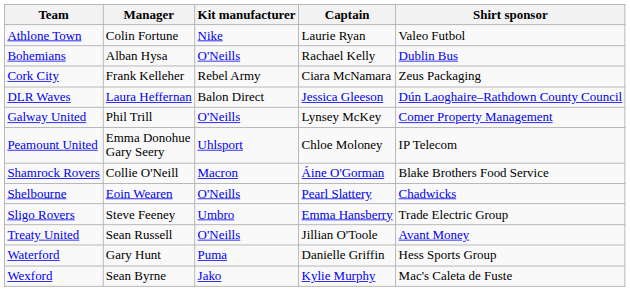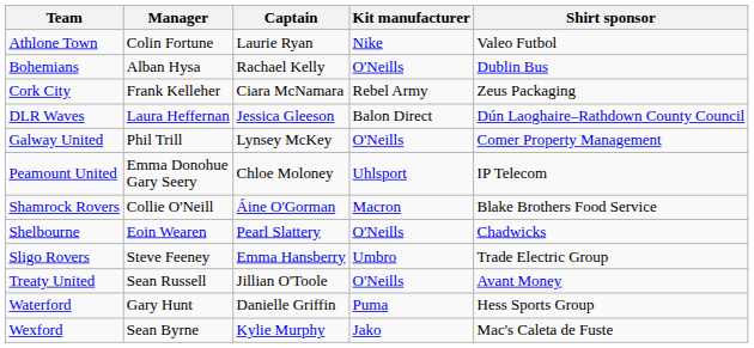 <table class="wikitable sortable" style="text-align: left;">
 <tr>
 <th>Team</th>
 <th>Manager</th>
+<th>Captain</th>
 <th>Kit manufacturer</th>
-<th>Captain</th>
 <th>Shirt sponsor</th>
 </tr>
 <tr>
 <td><a href='#'>Athlone Town</a></td>
 <td> Colin Fortune</td>
+<td> Laurie Ryan</td>
 <td><a href='#'>Nike</a></td>
-<td> Laurie Ryan</td>
 <td>Valeo Futbol</td>
 </tr>
 <tr>
 <td><a href='#'>Bohemians</a></td>
 <td> Alban Hysa</td>
+<td> Rachael Kelly</td>
 <td><a href='#'>O'Neills</a></td>
-<td> Rachael Kelly</td>
 <td><a href='#'>Dublin Bus</a></td>
 </tr>
 <tr>
 <td><a href='#'>Cork City</a></td>
 <td> Frank Kelleher</td>
+<td> Ciara McNamara</td>
 <td>Rebel Army</td>
-<td> Ciara McNamara</td>
 <td>Zeus Packaging</td>
 </tr>
 <tr>
 <td><a href='#'>DLR Waves</a></td>
 <td> <a href='#'>Laura Heffernan</a></td>
+<td> <a href='#'>Jessica Gleeson</a></td>
 <td>Balon Direct</td>
-<td> <a href='#'>Jessica Gleeson</a></td>
 <td><a href='#'>Dún Laoghaire–Rathdown County Council</a></td>
 </tr>
 <tr>
 <td><a href='#'>Galway United</a></td>
 <td> Phil Trill</td>
+<td> Lynsey McKey</td>
 <td><a href='#'>O'Neills</a></td>
-<td> Lynsey McKey</td>
 <td><a href='#'>Comer Property Management</a></td>
 </tr>
 <tr>
 <td><a href='#'>Peamount United</a></td>
 <td> Emma Donohue<br> Gary Seery</td>
+<td> Chloe Moloney</td>
 <td><a href='#'>Uhlsport</a></td>
-<td> Chloe Moloney</td>
 <td>IP Telecom</td>
 </tr>
 <tr>
 <td><a href='#'>Shamrock Rovers</a></td>
 <td> Collie O'Neill</td>
+<td> <a href='#'>Áine O'Gorman</a></td>
 <td><a href='#'>Macron</a></td>
-<td> <a href='#'>Áine O'Gorman</a></td>
 <td>Blake Brothers Food Service</td>
 </tr>
 <tr>
 <td><a href='#'>Shelbourne</a></td>
 <td> <a href='#'>Eoin Wearen</a></td>
+<td> <a href='#'>Pearl Slattery</a></td>
 <td><a href='#'>O'Neills</a></td>
-<td> <a href='#'>Pearl Slattery</a></td>
 <td><a href='#'>Chadwicks</a></td>
 </tr>
 <tr>
 <td><a href='#'>Sligo Rovers</a></td>
 <td> Steve Feeney</td>
+<td> <a href='#'>Emma Hansberry</a></td>
 <td><a href='#'>Umbro</a></td>
-<td> <a href='#'>Emma Hansberry</a></td>
 <td>Trade Electric Group</td>
 </tr>
 <tr>
 <td><a href='#'>Treaty United</a></td>
 <td> Sean Russell</td>
+<td> Jillian O'Toole</td>
 <td><a href='#'>O'Neills</a></td>
-<td> Jillian O'Toole</td>
 <td><a href='#'>Avant Money</a></td>
 </tr>
 <tr>
 <td><a href='#'>Waterford</a></td>
 <td> Gary Hunt</td>
+<td> Danielle Griffin</td>
 <td><a href='#'>Puma</a></td>
-<td> Danielle Griffin</td>
 <td>Hess Sports Group</td>
 </tr>
 <tr>
 <td><a href='#'>Wexford</a></td>
 <td> Sean Byrne</td>
+<td> <a href='#'>Kylie Murphy</a></td>
 <td><a href='#'>Jako</a></td>
-<td> <a href='#'>Kylie Murphy</a></td>
 <td>Mac's Caleta de Fuste</td>
 </tr>
 </table>
